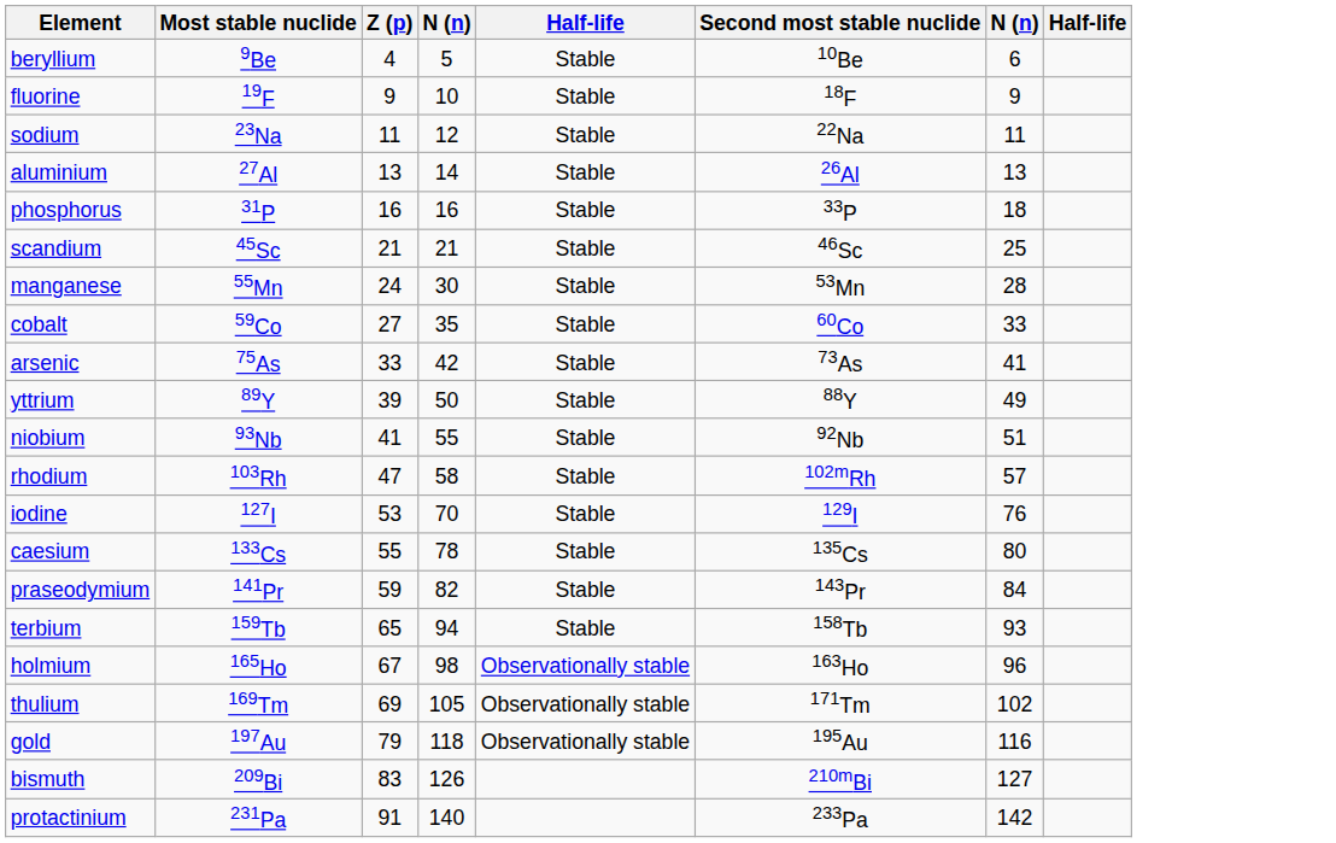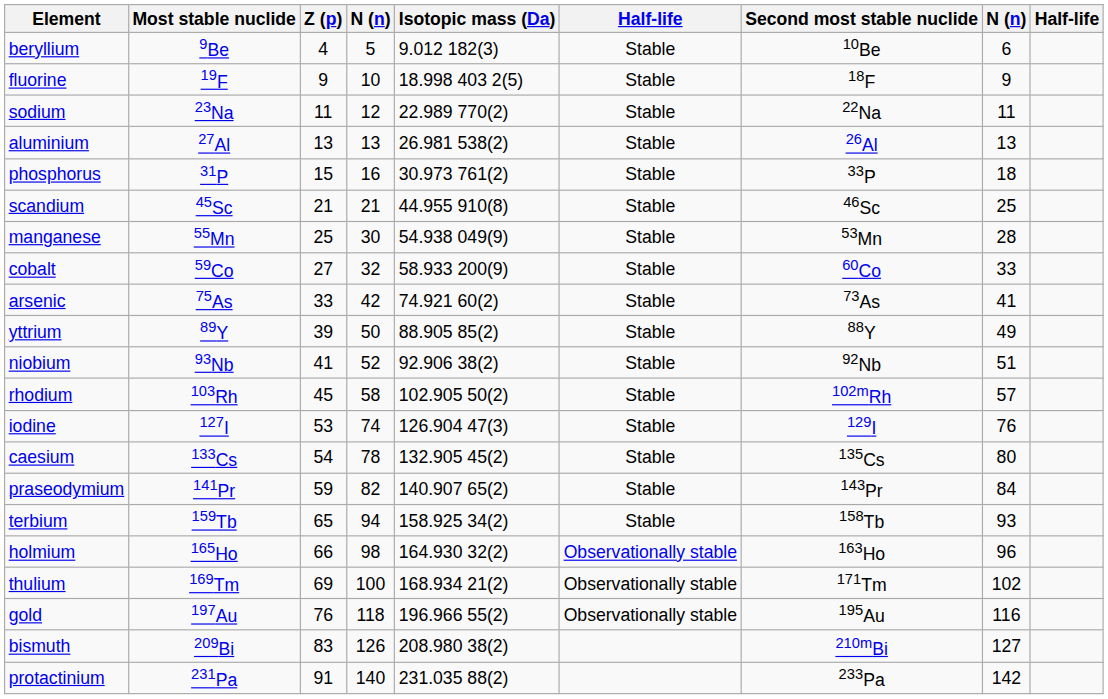 <table class="wikitable" style="font-size:95%; white-space:nowrap">
 <tr>
 <th>Element</th>
 <th>Most stable nuclide</th>
 <th>Z (<a href='#'>p</a>)</th>
 <th>N (<a href='#'>n</a>)</th>
+<th>Isotopic mass (<a href='#'>Da</a>)</th>
 <th><a href='#'>Half-life</a></th>
 <th>Second most stable nuclide</th>
 <th>N (<a href='#'>n</a>)</th>
 <th>Half-life</th>
 </tr>
 <tr>
 <td><a href='#'>beryllium</a></td>
 <td align=center><a href='#'><sup>9</sup>Be</a></td>
 <td align=center>4</td>
 <td align=center>5</td>
+<td>9.012 182(3)</td>
 <td align=center>Stable</td>
 <td align=center><sup>10</sup>Be</td>
 <td align=center>6</td>
 <td></td>
 </tr>
 <tr>
 <td><a href='#'>fluorine</a></td>
 <td align=center><a href='#'><sup>19</sup>F</a></td>
 <td align=center>9</td>
 <td align=center>10</td>
+<td>18.998 403 2(5)</td>
 <td align=center>Stable</td>
 <td align=center><sup>18</sup>F</td>
 <td align=center>9</td>
 <td></td>
 </tr>
 <tr>
 <td><a href='#'>sodium</a></td>
 <td align=center><a href='#'><sup>23</sup>Na</a></td>
 <td align=center>11</td>
 <td align=center>12</td>
+<td>22.989 770(2)</td>
 <td align=center>Stable</td>
 <td align=center><sup>22</sup>Na</td>
 <td align=center>11</td>
 <td></td>
 </tr>
 <tr>
 <td><a href='#'>aluminium</a></td>
 <td align=center><a href='#'><sup>27</sup>Al</a></td>
 <td align=center>13</td>
-<td align=center>14</td>
+<td align=center>13</td>
+<td>26.981 538(2)</td>
 <td align=center>Stable</td>
 <td align=center><a href='#'><sup>26</sup>Al</a></td>
 <td align=center>13</td>
 <td></td>
 </tr>
 <tr>
 <td><a href='#'>phosphorus</a></td>
 <td align=center><a href='#'><sup>31</sup>P</a></td>
+<td align=center>15</td>
 <td align=center>16</td>
-<td align=center>16</td>
+<td>30.973 761(2)</td>
 <td align=center>Stable</td>
 <td align=center><sup>33</sup>P</td>
 <td align=center>18</td>
 <td></td>
 </tr>
 <tr>
 <td><a href='#'>scandium</a></td>
 <td align=center><a href='#'><sup>45</sup>Sc</a></td>
 <td align=center>21</td>
 <td align=center>21</td>
+<td>44.955 910(8)</td>
 <td align=center>Stable</td>
 <td align=center><sup>46</sup>Sc</td>
 <td align=center>25</td>
 <td></td>
 </tr>
 <tr>
 <td><a href='#'>manganese</a></td>
 <td align=center><a href='#'><sup>55</sup>Mn</a></td>
-<td align=center>24</td>
+<td align=center>25</td>
 <td align=center>30</td>
+<td>54.938 049(9)</td>
 <td align=center>Stable</td>
 <td align=center><sup>53</sup>Mn</td>
 <td align=center>28</td>
 <td></td>
 </tr>
 <tr>
 <td><a href='#'>cobalt</a></td>
 <td align=center><a href='#'><sup>59</sup>Co</a></td>
 <td align=center>27</td>
-<td align=center>35</td>
+<td align=center>32</td>
+<td>58.933 200(9)</td>
 <td align=center>Stable</td>
 <td align=center><a href='#'><sup>60</sup>Co</a></td>
 <td align=center>33</td>
 <td></td>
 </tr>
 <tr>
 <td><a href='#'>arsenic</a></td>
 <td align=center><a href='#'><sup>75</sup>As</a></td>
 <td align=center>33</td>
 <td align=center>42</td>
+<td>74.921 60(2)</td>
 <td align=center>Stable</td>
 <td align=center><sup>73</sup>As</td>
 <td align=center>41</td>
 <td></td>
 </tr>
 <tr>
 <td><a href='#'>yttrium</a></td>
 <td align=center><a href='#'><sup>89</sup>Y</a></td>
 <td align=center>39</td>
 <td align=center>50</td>
+<td>88.905 85(2)</td>
 <td align=center>Stable</td>
 <td align=center><sup>88</sup>Y</td>
 <td align=center>49</td>
 <td></td>
 </tr>
 <tr>
 <td><a href='#'>niobium</a></td>
 <td align=center><a href='#'><sup>93</sup>Nb</a></td>
 <td align=center>41</td>
-<td align=center>55</td>
+<td align=center>52</td>
+<td>92.906 38(2)</td>
 <td align=center>Stable</td>
 <td align=center><sup>92</sup>Nb</td>
 <td align=center>51</td>
 <td></td>
 </tr>
 <tr>
 <td><a href='#'>rhodium</a></td>
 <td align=center><a href='#'><sup>103</sup>Rh</a></td>
-<td align=center>47</td>
+<td align=center>45</td>
 <td align=center>58</td>
+<td>102.905 50(2)</td>
 <td align=center>Stable</td>
 <td align=center><a href='#'><sup>102m</sup>Rh</a></td>
 <td align=center>57</td>
 <td></td>
 </tr>
 <tr>
 <td><a href='#'>iodine</a></td>
 <td align=center><a href='#'><sup>127</sup>I</a></td>
 <td align=center>53</td>
-<td align=center>70</td>
+<td align=center>74</td>
+<td>126.904 47(3)</td>
 <td align=center>Stable</td>
 <td align=center><a href='#'><sup>129</sup>I</a></td>
 <td align=center>76</td>
 <td></td>
 </tr>
 <tr>
 <td><a href='#'>caesium</a></td>
 <td align=center><a href='#'><sup>133</sup>Cs</a></td>
-<td align=center>55</td>
+<td align=center>54</td>
 <td align=center>78</td>
+<td>132.905 45(2)</td>
 <td align=center>Stable</td>
 <td align=center><sup>135</sup>Cs</td>
 <td align=center>80</td>
 <td></td>
 </tr>
 <tr>
 <td><a href='#'>praseodymium</a></td>
 <td align=center><a href='#'><sup>141</sup>Pr</a></td>
 <td align=center>59</td>
 <td align=center>82</td>
+<td>140.907 65(2)</td>
 <td align=center>Stable</td>
 <td align=center><sup>143</sup>Pr</td>
 <td align=center>84</td>
 <td></td>
 </tr>
 <tr>
 <td><a href='#'>terbium</a></td>
 <td align=center><a href='#'><sup>159</sup>Tb</a></td>
 <td align=center>65</td>
 <td align=center>94</td>
+<td>158.925 34(2)</td>
 <td align=center>Stable</td>
 <td align=center><sup>158</sup>Tb</td>
 <td align=center>93</td>
 <td></td>
 </tr>
 <tr>
 <td><a href='#'>holmium</a></td>
 <td align=center><a href='#'><sup>165</sup>Ho</a></td>
-<td align=center>67</td>
+<td align=center>66</td>
 <td align=center>98</td>
+<td>164.930 32(2)</td>
 <td><a href='#'>Observationally stable</a></td>
 <td align=center><sup>163</sup>Ho</td>
 <td align=center>96</td>
 <td></td>
 </tr>
 <tr>
 <td><a href='#'>thulium</a></td>
 <td align=center><a href='#'><sup>169</sup>Tm</a></td>
 <td align=center>69</td>
-<td align=center>105</td>
+<td align=center>100</td>
+<td>168.934 21(2)</td>
 <td>Observationally stable</td>
 <td align=center><sup>171</sup>Tm</td>
 <td align=center>102</td>
 <td></td>
 </tr>
 <tr>
 <td><a href='#'>gold</a></td>
 <td align=center><a href='#'><sup>197</sup>Au</a></td>
-<td align=center>79</td>
+<td align=center>76</td>
 <td align=center>118</td>
+<td>196.966 55(2)</td>
 <td>Observationally stable</td>
 <td align=center><sup>195</sup>Au</td>
 <td align=center>116</td>
 <td></td>
 </tr>
 <tr>
 <td><a href='#'>bismuth</a></td>
 <td align=center><a href='#'><sup>209</sup>Bi</a></td>
 <td align=center>83</td>
 <td align=center>126</td>
+<td>208.980 38(2)</td>
 <td align=center></td>
 <td align=center><a href='#'><sup>210m</sup>Bi</a></td>
 <td align=center>127</td>
 <td></td>
 </tr>
 <tr>
 <td><a href='#'>protactinium</a></td>
 <td align=center><a href='#'><sup>231</sup>Pa</a></td>
 <td align=center>91</td>
 <td align=center>140</td>
+<td>231.035 88(2)</td>
 <td align=center></td>
 <td align=center><sup>233</sup>Pa</td>
 <td align=center>142</td>
 <td></td>
 </tr>
 </table>
